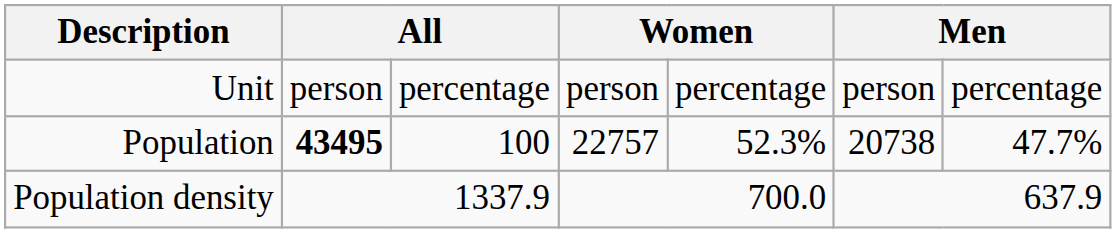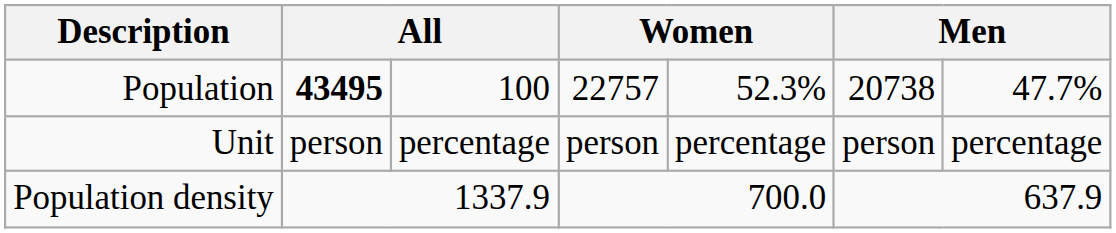 <table class="wikitable" style="text-align:right;">
 <tr>
 <th>Description</th>
 <th colspan=2>All</th>
 <th colspan=2>Women</th>
 <th colspan=2>Men</th>
+</tr>
+<tr ->
+<td>Population</td>
+<td><strong>43495</strong></td>
+<td>100</td>
+<td>22757</td>
+<td>52.3%</td>
+<td>20738</td>
+<td>47.7%</td>
 </tr>
 <tr>
 <td>Unit</td>
 <td>person</td>
 <td>percentage</td>
 <td>person</td>
 <td>percentage</td>
 <td>person</td>
 <td>percentage</td>
 </tr>
 <tr ->
-<td>Population</td>
-<td><strong>43495</strong></td>
-<td>100</td>
-<td>22757</td>
-<td>52.3%</td>
-<td>20738</td>
-<td>47.7%</td>
-</tr>
-<tr ->
 <td>Population density</td>
 <td colspan=2>1337.9</td>
 <td colspan=2>700.0</td>
 <td colspan=2>637.9</td>
 </tr>
 </table>
